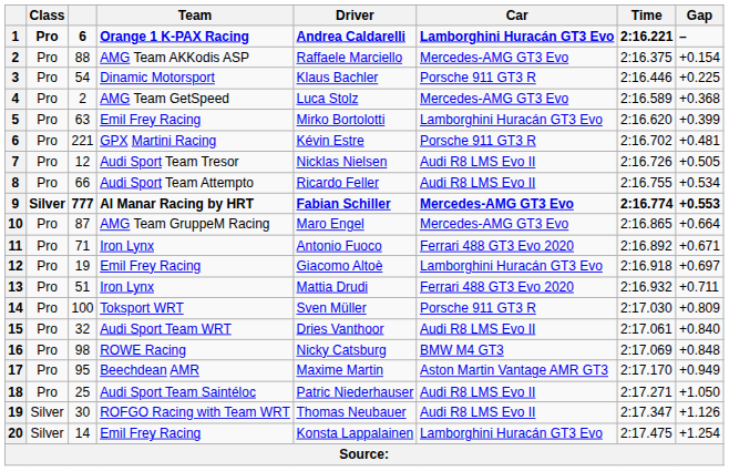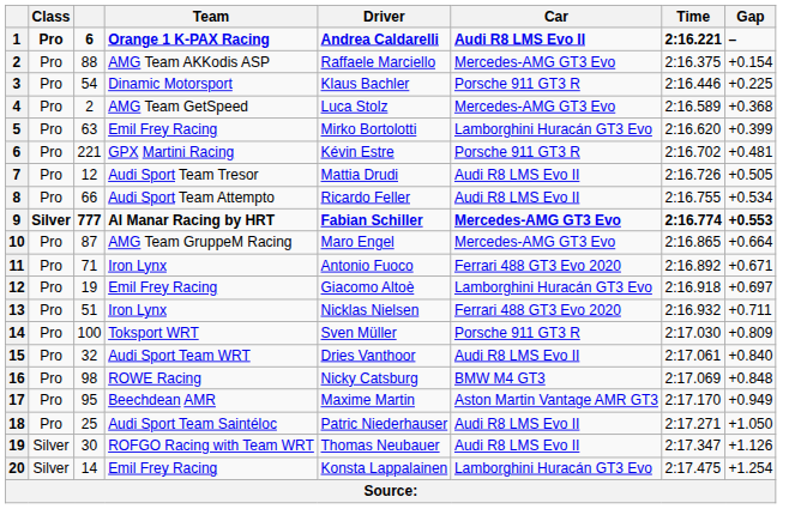 <table class="wikitable" style="font-size: 85%">
 <tr>
 <th></th>
 <th>Class</th>
 <th></th>
 <th>Team</th>
 <th>Driver</th>
 <th>Car</th>
 <th>Time</th>
 <th>Gap</th>
 </tr>
 <tr style="font-weight:bold">
 <th>1</th>
 <td align="center">Pro</td>
 <td align="center">6</td>
 <td> <a href='#'>Orange 1 K-PAX Racing</a></td>
 <td> <a href='#'>Andrea Caldarelli</a></td>
-<td><a href='#'>Lamborghini Huracán GT3 Evo</a></td>
+<td><a href='#'>Audi R8 LMS Evo II</a></td>
 <td>2:16.221</td>
 <td>–</td>
 </tr>
 <tr>
 <th>2</th>
 <td align="center">Pro</td>
 <td align="center">88</td>
 <td> <a href='#'>AMG</a> Team AKKodis ASP</td>
 <td> <a href='#'>Raffaele Marciello</a></td>
 <td><a href='#'>Mercedes-AMG GT3 Evo</a></td>
 <td>2:16.375</td>
 <td>+0.154</td>
 </tr>
 <tr>
 <th>3</th>
 <td align="center">Pro</td>
 <td align="center">54</td>
 <td> <a href='#'>Dinamic Motorsport</a></td>
 <td> <a href='#'>Klaus Bachler</a></td>
 <td><a href='#'>Porsche 911 GT3 R</a></td>
 <td>2:16.446</td>
 <td>+0.225</td>
 </tr>
 <tr>
 <th>4</th>
 <td align="center">Pro</td>
 <td align="center">2</td>
 <td> <a href='#'>AMG</a> Team GetSpeed</td>
 <td> <a href='#'>Luca Stolz</a></td>
 <td><a href='#'>Mercedes-AMG GT3 Evo</a></td>
 <td>2:16.589</td>
 <td>+0.368</td>
 </tr>
 <tr>
 <th>5</th>
 <td align="center">Pro</td>
 <td align="center">63</td>
 <td> <a href='#'>Emil Frey Racing</a></td>
 <td> <a href='#'>Mirko Bortolotti</a></td>
 <td><a href='#'>Lamborghini Huracán GT3 Evo</a></td>
 <td>2:16.620</td>
 <td>+0.399</td>
 </tr>
 <tr>
 <th>6</th>
 <td align="center">Pro</td>
 <td align="center">221</td>
 <td> <a href='#'>GPX</a> <a href='#'>Martini Racing</a></td>
 <td> <a href='#'>Kévin Estre</a></td>
 <td><a href='#'>Porsche 911 GT3 R</a></td>
 <td>2:16.702</td>
 <td>+0.481</td>
 </tr>
 <tr>
 <th>7</th>
 <td align="center">Pro</td>
 <td align="center">12</td>
 <td> <a href='#'>Audi Sport</a> Team Tresor</td>
-<td> <a href='#'>Nicklas Nielsen</a></td>
+<td> <a href='#'>Mattia Drudi</a></td>
 <td><a href='#'>Audi R8 LMS Evo II</a></td>
 <td>2:16.726</td>
 <td>+0.505</td>
 </tr>
 <tr>
 <th>8</th>
 <td align="center">Pro</td>
 <td align="center">66</td>
 <td> <a href='#'>Audi Sport</a> Team Attempto</td>
 <td> <a href='#'>Ricardo Feller</a></td>
 <td><a href='#'>Audi R8 LMS Evo II</a></td>
 <td>2:16.755</td>
 <td>+0.534</td>
 </tr>
 <tr style="font-weight:bold">
 <th>9</th>
 <td align="center">Silver</td>
 <td align="center">777</td>
 <td> Al Manar Racing by HRT</td>
 <td> <a href='#'>Fabian Schiller</a></td>
 <td><a href='#'>Mercedes-AMG GT3 Evo</a></td>
 <td>2:16.774</td>
 <td>+0.553</td>
 </tr>
 <tr>
 <th>10</th>
 <td align="center">Pro</td>
 <td align="center">87</td>
 <td> <a href='#'>AMG</a> Team GruppeM Racing</td>
 <td> <a href='#'>Maro Engel</a></td>
 <td><a href='#'>Mercedes-AMG GT3 Evo</a></td>
 <td>2:16.865</td>
 <td>+0.664</td>
 </tr>
 <tr>
 <th>11</th>
 <td align="center">Pro</td>
 <td align="center">71</td>
 <td> <a href='#'>Iron Lynx</a></td>
 <td> <a href='#'>Antonio Fuoco</a></td>
 <td><a href='#'>Ferrari 488 GT3 Evo 2020</a></td>
 <td>2:16.892</td>
 <td>+0.671</td>
 </tr>
 <tr>
 <th>12</th>
 <td align="center">Pro</td>
 <td align="center">19</td>
 <td> <a href='#'>Emil Frey Racing</a></td>
 <td> <a href='#'>Giacomo Altoè</a></td>
 <td><a href='#'>Lamborghini Huracán GT3 Evo</a></td>
 <td>2:16.918</td>
 <td>+0.697</td>
 </tr>
 <tr>
 <th>13</th>
 <td align="center">Pro</td>
 <td align="center">51</td>
 <td> <a href='#'>Iron Lynx</a></td>
-<td> <a href='#'>Mattia Drudi</a></td>
+<td> <a href='#'>Nicklas Nielsen</a></td>
 <td><a href='#'>Ferrari 488 GT3 Evo 2020</a></td>
 <td>2:16.932</td>
 <td>+0.711</td>
 </tr>
 <tr>
 <th>14</th>
 <td align="center">Pro</td>
 <td align="center">100</td>
 <td> <a href='#'>Toksport WRT</a></td>
 <td> <a href='#'>Sven Müller</a></td>
 <td><a href='#'>Porsche 911 GT3 R</a></td>
 <td>2:17.030</td>
 <td>+0.809</td>
 </tr>
 <tr>
 <th>15</th>
 <td align="center">Pro</td>
 <td align="center">32</td>
 <td> <a href='#'>Audi Sport Team WRT</a></td>
 <td> <a href='#'>Dries Vanthoor</a></td>
 <td><a href='#'>Audi R8 LMS Evo II</a></td>
 <td>2:17.061</td>
 <td>+0.840</td>
 </tr>
 <tr>
 <th>16</th>
 <td align="center">Pro</td>
 <td align="center">98</td>
 <td> <a href='#'>ROWE Racing</a></td>
 <td> <a href='#'>Nicky Catsburg</a></td>
 <td><a href='#'>BMW M4 GT3</a></td>
 <td>2:17.069</td>
 <td>+0.848</td>
 </tr>
 <tr>
 <th>17</th>
 <td align="center">Pro</td>
 <td align="center">95</td>
 <td> <a href='#'>Beechdean</a> <a href='#'>AMR</a></td>
 <td> <a href='#'>Maxime Martin</a></td>
 <td><a href='#'>Aston Martin Vantage AMR GT3</a></td>
 <td>2:17.170</td>
 <td>+0.949</td>
 </tr>
 <tr>
 <th>18</th>
 <td align="center">Pro</td>
 <td align="center">25</td>
 <td> <a href='#'>Audi Sport Team Saintéloc</a></td>
 <td> <a href='#'>Patric Niederhauser</a></td>
 <td><a href='#'>Audi R8 LMS Evo II</a></td>
 <td>2:17.271</td>
 <td>+1.050</td>
 </tr>
 <tr>
 <th>19</th>
 <td align="center">Silver</td>
 <td align="center">30</td>
 <td> <a href='#'>ROFGO Racing with Team WRT</a></td>
 <td> <a href='#'>Thomas Neubauer</a></td>
 <td><a href='#'>Audi R8 LMS Evo II</a></td>
 <td>2:17.347</td>
 <td>+1.126</td>
 </tr>
 <tr>
 <th>20</th>
 <td align="center">Silver</td>
 <td align="center">14</td>
 <td> <a href='#'>Emil Frey Racing</a></td>
 <td> <a href='#'>Konsta Lappalainen</a></td>
 <td><a href='#'>Lamborghini Huracán GT3 Evo</a></td>
 <td>2:17.475</td>
 <td>+1.254</td>
 </tr>
 <tr>
 <th colspan=8>Source:</th>
 </tr>
 </table>
